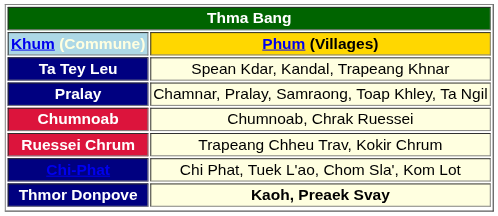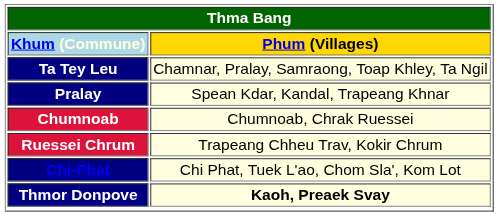 <table border="1" cellpadding="2" align="center">
 <tr>
 <td colspan="3" align="center" style="background:darkgreen; color:white"><strong>Thma Bang</strong></td>
 </tr>
 <tr>
 <th style="background:lightblue; color:lightyellow"><a href='#'>Khum</a> (Commune)</th>
 <th style="background:gold; color:black"><a href='#'>Phum</a> (Villages)</th>
 </tr>
 <tr>
 <td style="background:navy; color:white" align="center"><strong>Ta Tey Leu</strong></td>
-<td style="background:lightyellow" align="center">Spean Kdar, Kandal, Trapeang Khnar</td>
+<td style="background:lightyellow" align="center">Chamnar, Pralay, Samraong, Toap Khley, Ta Ngil</td>
 </tr>
 <tr>
 <td style="background:navy; color:white" align="center"><strong>Pralay</strong></td>
-<td style="background:lightyellow" align="center">Chamnar, Pralay, Samraong, Toap Khley, Ta Ngil</td>
+<td style="background:lightyellow" align="center">Spean Kdar, Kandal, Trapeang Khnar</td>
 </tr>
 <tr>
 <td style="background:crimson; color:white" align="center"><strong>Chumnoab</strong></td>
 <td style="background:lightyellow" align="center">Chumnoab, Chrak Ruessei</td>
 </tr>
 <tr>
 <td style="background:crimson; color:white" align="center"><strong>Ruessei Chrum</strong></td>
 <td style="background:lightyellow" align="center">Trapeang Chheu Trav, Kokir Chrum</td>
 </tr>
 <tr>
 <td style="background:navy; color:white" align="center"><strong><a href='#'>Chi-Phat</a></strong></td>
 <td style="background:lightyellow" align="center">Chi Phat, Tuek L'ao, Chom Sla', Kom Lot</td>
 </tr>
 <tr>
 <td style="background:navy; color:white" align="center"><strong>Thmor Donpove</strong></td>
 <td style="background:lightyellow" align="center"><strong>Kaoh, Preaek Svay</strong></td>
 </tr>
 <tr>
 </tr>
 </table>
